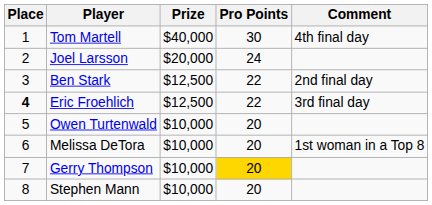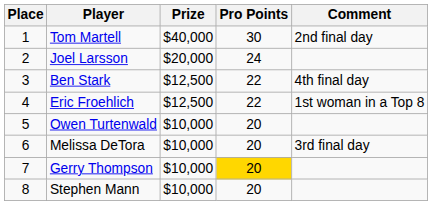 <table class="wikitable">
 <tr>
 <th>Place</th>
 <th>Player</th>
 <th>Prize</th>
 <th>Pro Points</th>
 <th>Comment</th>
 </tr>
 <tr>
 <td align=center>1</td>
 <td> <a href='#'>Tom Martell</a></td>
 <td align=center>$40,000</td>
 <td align=center>30</td>
-<td>4th final day</td>
+<td>2nd final day</td>
 </tr>
 <tr>
 <td align=center>2</td>
 <td> <a href='#'>Joel Larsson</a></td>
 <td align=center>$20,000</td>
 <td align=center>24</td>
 <td></td>
 </tr>
 <tr>
 <td align=center>3</td>
 <td> <a href='#'>Ben Stark</a></td>
 <td align=center>$12,500</td>
 <td align=center>22</td>
-<td>2nd final day</td>
+<td>4th final day</td>
 </tr>
 <tr>
-<td align=center><strong>4</strong></td>
+<td align=center>4</td>
 <td> <a href='#'>Eric Froehlich</a></td>
 <td align=center>$12,500</td>
 <td align=center>22</td>
-<td>3rd final day</td>
+<td>1st woman in a Top 8</td>
 </tr>
 <tr>
 <td align=center>5</td>
 <td> <a href='#'>Owen Turtenwald</a></td>
 <td align=center>$10,000</td>
 <td align=center>20</td>
 <td></td>
 </tr>
 <tr>
 <td align=center>6</td>
 <td> Melissa DeTora</td>
 <td align=center>$10,000</td>
 <td align=center>20</td>
-<td>1st woman in a Top 8</td>
+<td>3rd final day</td>
 </tr>
 <tr>
 <td align=center>7</td>
 <td> <a href='#'>Gerry Thompson</a></td>
 <td align=center>$10,000</td>
 <td align=center style="background: gold;">20</td>
 <td></td>
 </tr>
 <tr>
 <td align=center>8</td>
 <td> Stephen Mann</td>
 <td align=center>$10,000</td>
 <td align=center>20</td>
 <td></td>
 </tr>
 </table>
